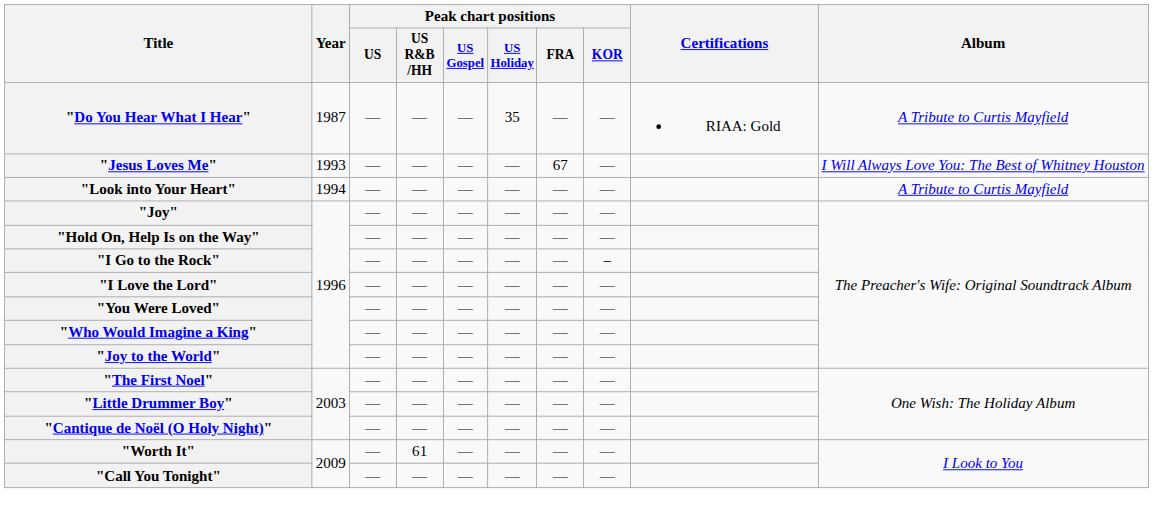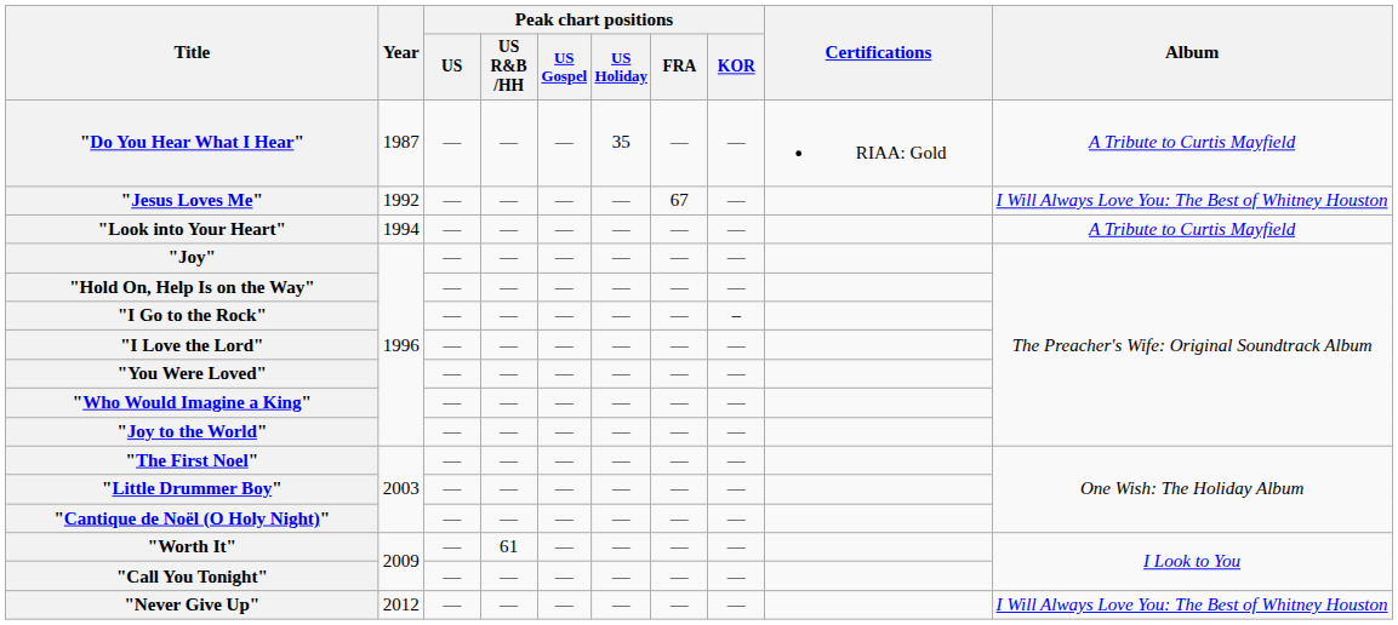 <table class="wikitable plainrowheaders" style="text-align:center;">
 <tr>
 <th scope="col" rowspan=2 style="width:20em;">Title</th>
 <th scope="col" rowspan=2>Year</th>
 <th colspan="6" scope="col">Peak chart positions</th>
 <th scope="col" rowspan="2" style="width:12em;"><a href='#'>Certifications</a></th>
 <th scope="col" rowspan=2>Album</th>
 </tr>
 <tr>
 <th scope="col" style="width:3em; font-size:90%;">US<br></th>
 <th scope="col" style="width:3em; font-size:90%;">US R&B<br>/HH<br></th>
 <th scope="col" style="width:3em;font-size:85%;"><a href='#'>US<br>Gospel</a><br></th>
 <th scope="col" style="width:3em;font-size:85%;"><a href='#'>US<br>Holiday</a><br></th>
 <th scope="col" style="width:3em; font-size:90%;">FRA<br></th>
 <th scope="col" style="width:3em; font-size:90%;"><a href='#'>KOR</a><br></th>
 </tr>
 <tr>
 <th scope="row">"<a href='#'>Do You Hear What I Hear</a>"</th>
 <td>1987</td>
 <td>—</td>
 <td>—</td>
 <td>—</td>
 <td>35</td>
 <td>—</td>
 <td>—</td>
 <td><br><ul><li>RIAA: Gold</li></ul></td>
 <td><em><a href='#'>A Tribute to Curtis Mayfield</a></em></td>
 </tr>
 <tr>
 <th scope="row">"<a href='#'>Jesus Loves Me</a>"</th>
-<td>1993</td>
+<td>1992</td>
 <td>—</td>
 <td>—</td>
 <td>—</td>
 <td>—</td>
 <td>67</td>
 <td>—</td>
 <td></td>
 <td><em><a href='#'>I Will Always Love You: The Best of Whitney Houston</a></em></td>
 </tr>
 <tr>
 <th scope="row">"Look into Your Heart"</th>
 <td>1994</td>
 <td>—</td>
 <td>—</td>
 <td>—</td>
 <td>—</td>
 <td>—</td>
 <td>—</td>
 <td></td>
 <td><em><a href='#'>A Tribute to Curtis Mayfield</a></em></td>
 </tr>
 <tr>
 <th scope="row">"Joy"</th>
 <td rowspan="7">1996</td>
 <td>—</td>
 <td>—</td>
 <td>—</td>
 <td>—</td>
 <td>—</td>
 <td>—</td>
 <td></td>
 <td rowspan="7"><em>The Preacher's Wife: Original Soundtrack Album</em></td>
 </tr>
 <tr>
 <th scope="row">"Hold On, Help Is on the Way"</th>
 <td>—</td>
 <td>—</td>
 <td>—</td>
 <td>—</td>
 <td>—</td>
 <td>—</td>
 <td></td>
 </tr>
 <tr>
 <th scope="row">"I Go to the Rock"</th>
 <td>—</td>
 <td>—</td>
 <td>—</td>
 <td>—</td>
 <td>—</td>
 <td>–</td>
 <td></td>
 </tr>
 <tr>
 <th scope="row">"I Love the Lord"</th>
 <td>—</td>
 <td>—</td>
 <td>—</td>
 <td>—</td>
 <td>—</td>
 <td>—</td>
 <td></td>
 </tr>
 <tr>
 <th scope="row">"You Were Loved"</th>
 <td>—</td>
 <td>—</td>
 <td>—</td>
 <td>—</td>
 <td>—</td>
 <td>—</td>
 <td></td>
 </tr>
 <tr>
 <th scope="row">"<a href='#'>Who Would Imagine a King</a>"</th>
 <td>—</td>
 <td>—</td>
 <td>—</td>
 <td>—</td>
 <td>—</td>
 <td>—</td>
 <td></td>
 </tr>
 <tr>
 <th scope="row">"<a href='#'>Joy to the World</a>"</th>
 <td>—</td>
 <td>—</td>
 <td>—</td>
 <td>—</td>
 <td>—</td>
 <td>—</td>
 <td></td>
 </tr>
 <tr>
 <th scope="row">"<a href='#'>The First Noel</a>"</th>
 <td rowspan="3">2003</td>
 <td>—</td>
 <td>—</td>
 <td>—</td>
 <td>—</td>
 <td>—</td>
 <td>—</td>
 <td></td>
 <td rowspan="3"><em>One Wish: The Holiday Album</em></td>
 </tr>
 <tr>
 <th scope="row">"<a href='#'>Little Drummer Boy</a>"</th>
 <td>—</td>
 <td>—</td>
 <td>—</td>
 <td>—</td>
 <td>—</td>
 <td>—</td>
 <td></td>
 </tr>
 <tr>
 <th scope="row">"<a href='#'>Cantique de Noël (O Holy Night)</a>"</th>
 <td>—</td>
 <td>—</td>
 <td>—</td>
 <td>—</td>
 <td>—</td>
 <td>—</td>
 <td></td>
 </tr>
 <tr>
 <th scope="row">"Worth It"</th>
 <td rowspan="2">2009</td>
 <td>—</td>
 <td>61</td>
 <td>—</td>
 <td>—</td>
 <td>—</td>
 <td>—</td>
 <td></td>
 <td rowspan="2"><em><a href='#'>I Look to You</a></em></td>
 </tr>
 <tr>
 <th scope="row">"Call You Tonight"</th>
 <td>—</td>
 <td>—</td>
 <td>—</td>
 <td>—</td>
 <td>—</td>
 <td>—</td>
 <td></td>
 </tr>
+<tr>
+<th scope="row">"Never Give Up"</th>
+<td>2012</td>
+<td>—</td>
+<td>—</td>
+<td>—</td>
+<td>—</td>
+<td>—</td>
+<td>—</td>
+<td></td>
+<td><em><a href='#'>I Will Always Love You: The Best of Whitney Houston</a></em></td>
+</tr>
 </table>
